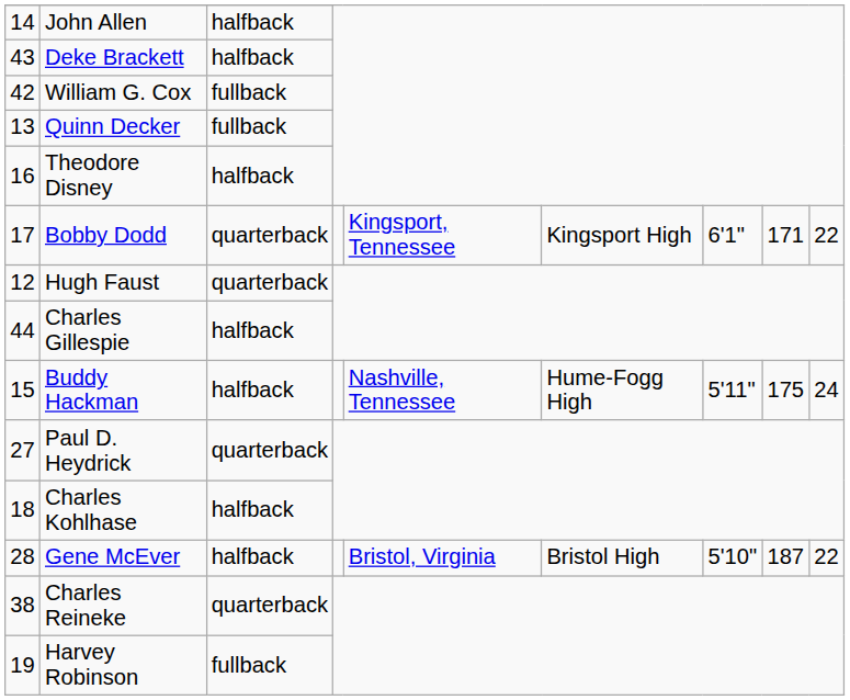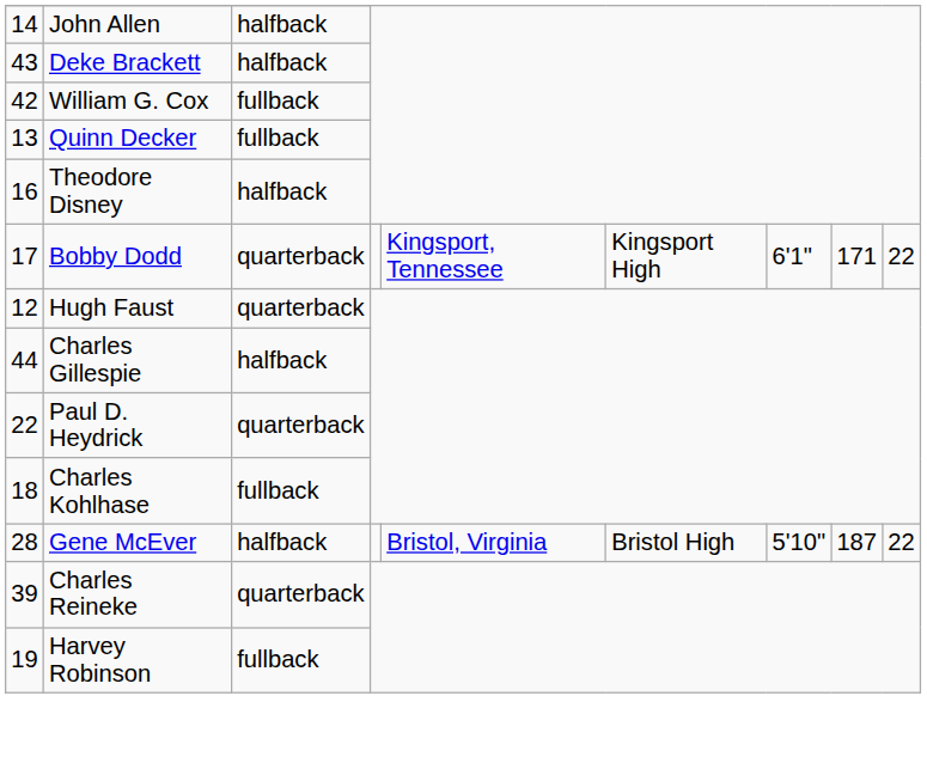 <table class="wikitable">
 <tr>
 </tr>
 <tr>
 <td>14</td>
 <td>John Allen</td>
 <td>halfback</td>
 </tr>
 <tr>
 <td>43</td>
 <td><a href='#'>Deke Brackett</a></td>
 <td>halfback</td>
 </tr>
 <tr>
 <td>42</td>
 <td>William G. Cox</td>
 <td>fullback</td>
 </tr>
 <tr>
 <td>13</td>
 <td><a href='#'>Quinn Decker</a></td>
 <td>fullback</td>
 </tr>
 <tr>
 <td>16</td>
 <td>Theodore Disney</td>
 <td>halfback</td>
 </tr>
 <tr>
 <td>17</td>
 <td><a href='#'>Bobby Dodd</a></td>
 <td>quarterback</td>
 <td></td>
 <td><a href='#'>Kingsport, Tennessee</a></td>
 <td>Kingsport High</td>
 <td>6'1"</td>
 <td>171</td>
 <td>22</td>
 </tr>
 <tr>
 <td>12</td>
 <td>Hugh Faust</td>
 <td>quarterback</td>
 </tr>
 <tr>
 <td>44</td>
 <td>Charles Gillespie</td>
 <td>halfback</td>
 </tr>
 <tr>
-<td>15</td>
-<td><a href='#'>Buddy Hackman</a></td>
-<td>halfback</td>
-<td></td>
-<td><a href='#'>Nashville, Tennessee</a></td>
-<td>Hume-Fogg High</td>
-<td>5'11"</td>
-<td>175</td>
-<td>24</td>
-</tr>
-<tr>
-<td>27</td>
+<td>22</td>
 <td>Paul D. Heydrick</td>
 <td>quarterback</td>
 </tr>
 <tr>
 <td>18</td>
 <td>Charles Kohlhase</td>
-<td>halfback</td>
+<td>fullback</td>
 </tr>
 <tr>
 <td>28</td>
 <td><a href='#'>Gene McEver</a></td>
 <td>halfback</td>
 <td></td>
 <td><a href='#'>Bristol, Virginia</a></td>
 <td>Bristol High</td>
 <td>5'10"</td>
 <td>187</td>
 <td>22</td>
 </tr>
 <tr>
-<td>38</td>
+<td>39</td>
 <td>Charles Reineke</td>
 <td>quarterback</td>
 </tr>
 <tr>
 <td>19</td>
 <td>Harvey Robinson</td>
 <td>fullback</td>
 </tr>
 </table>
